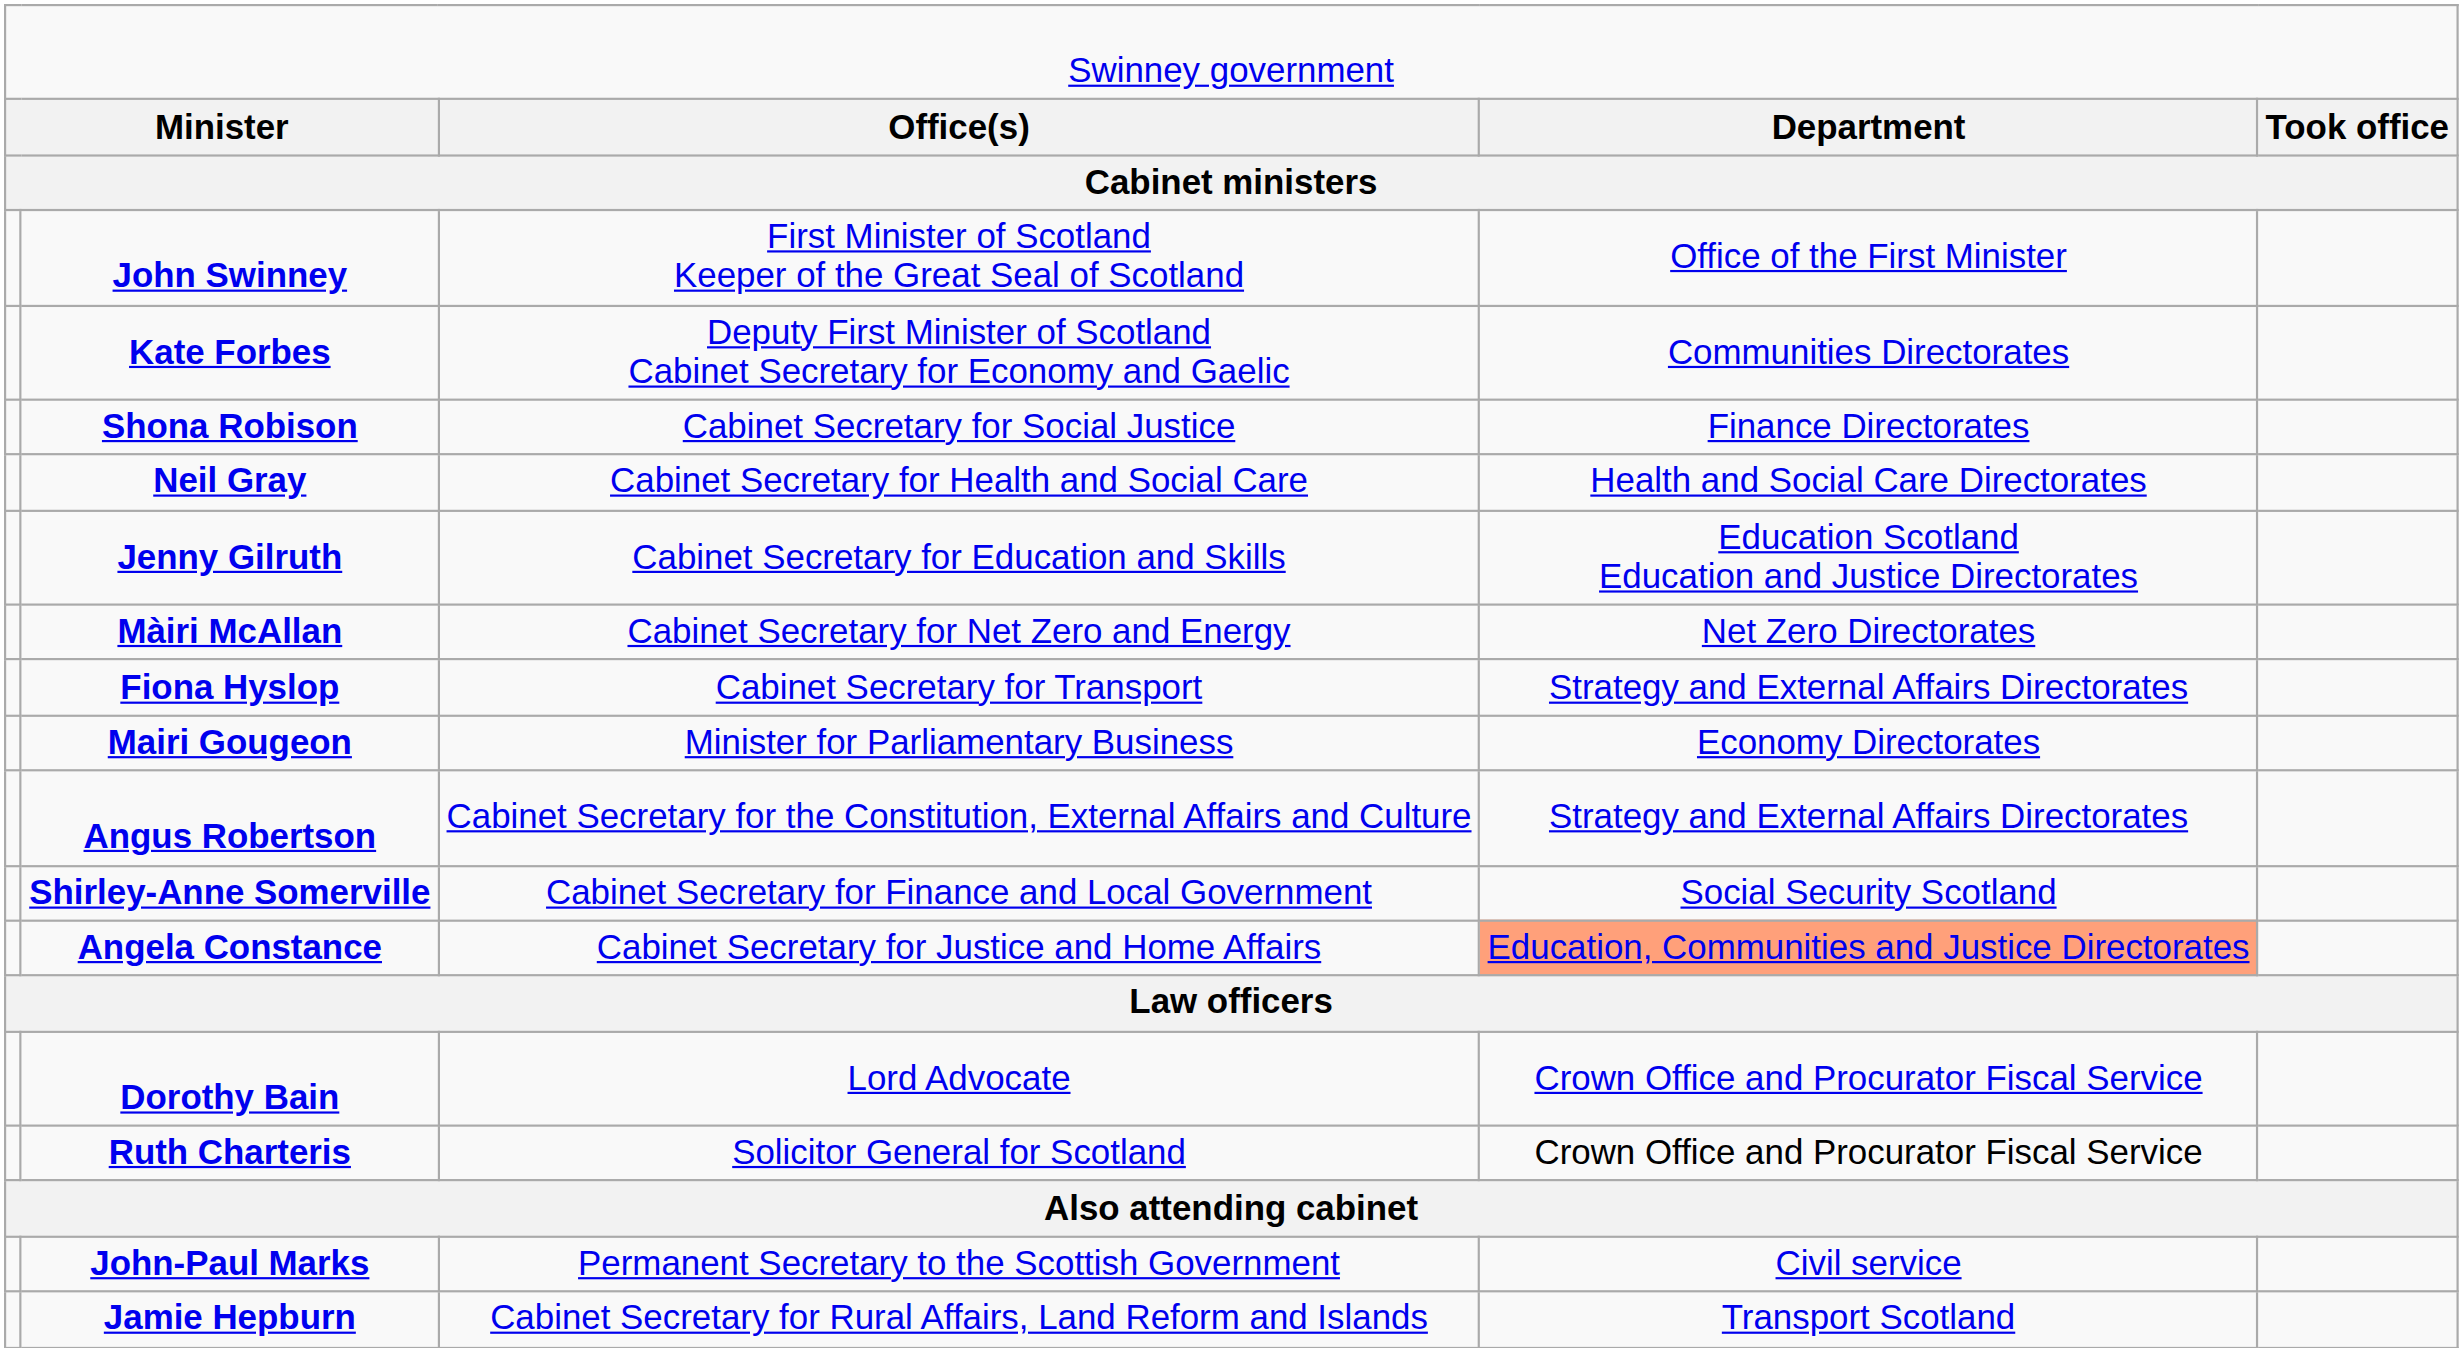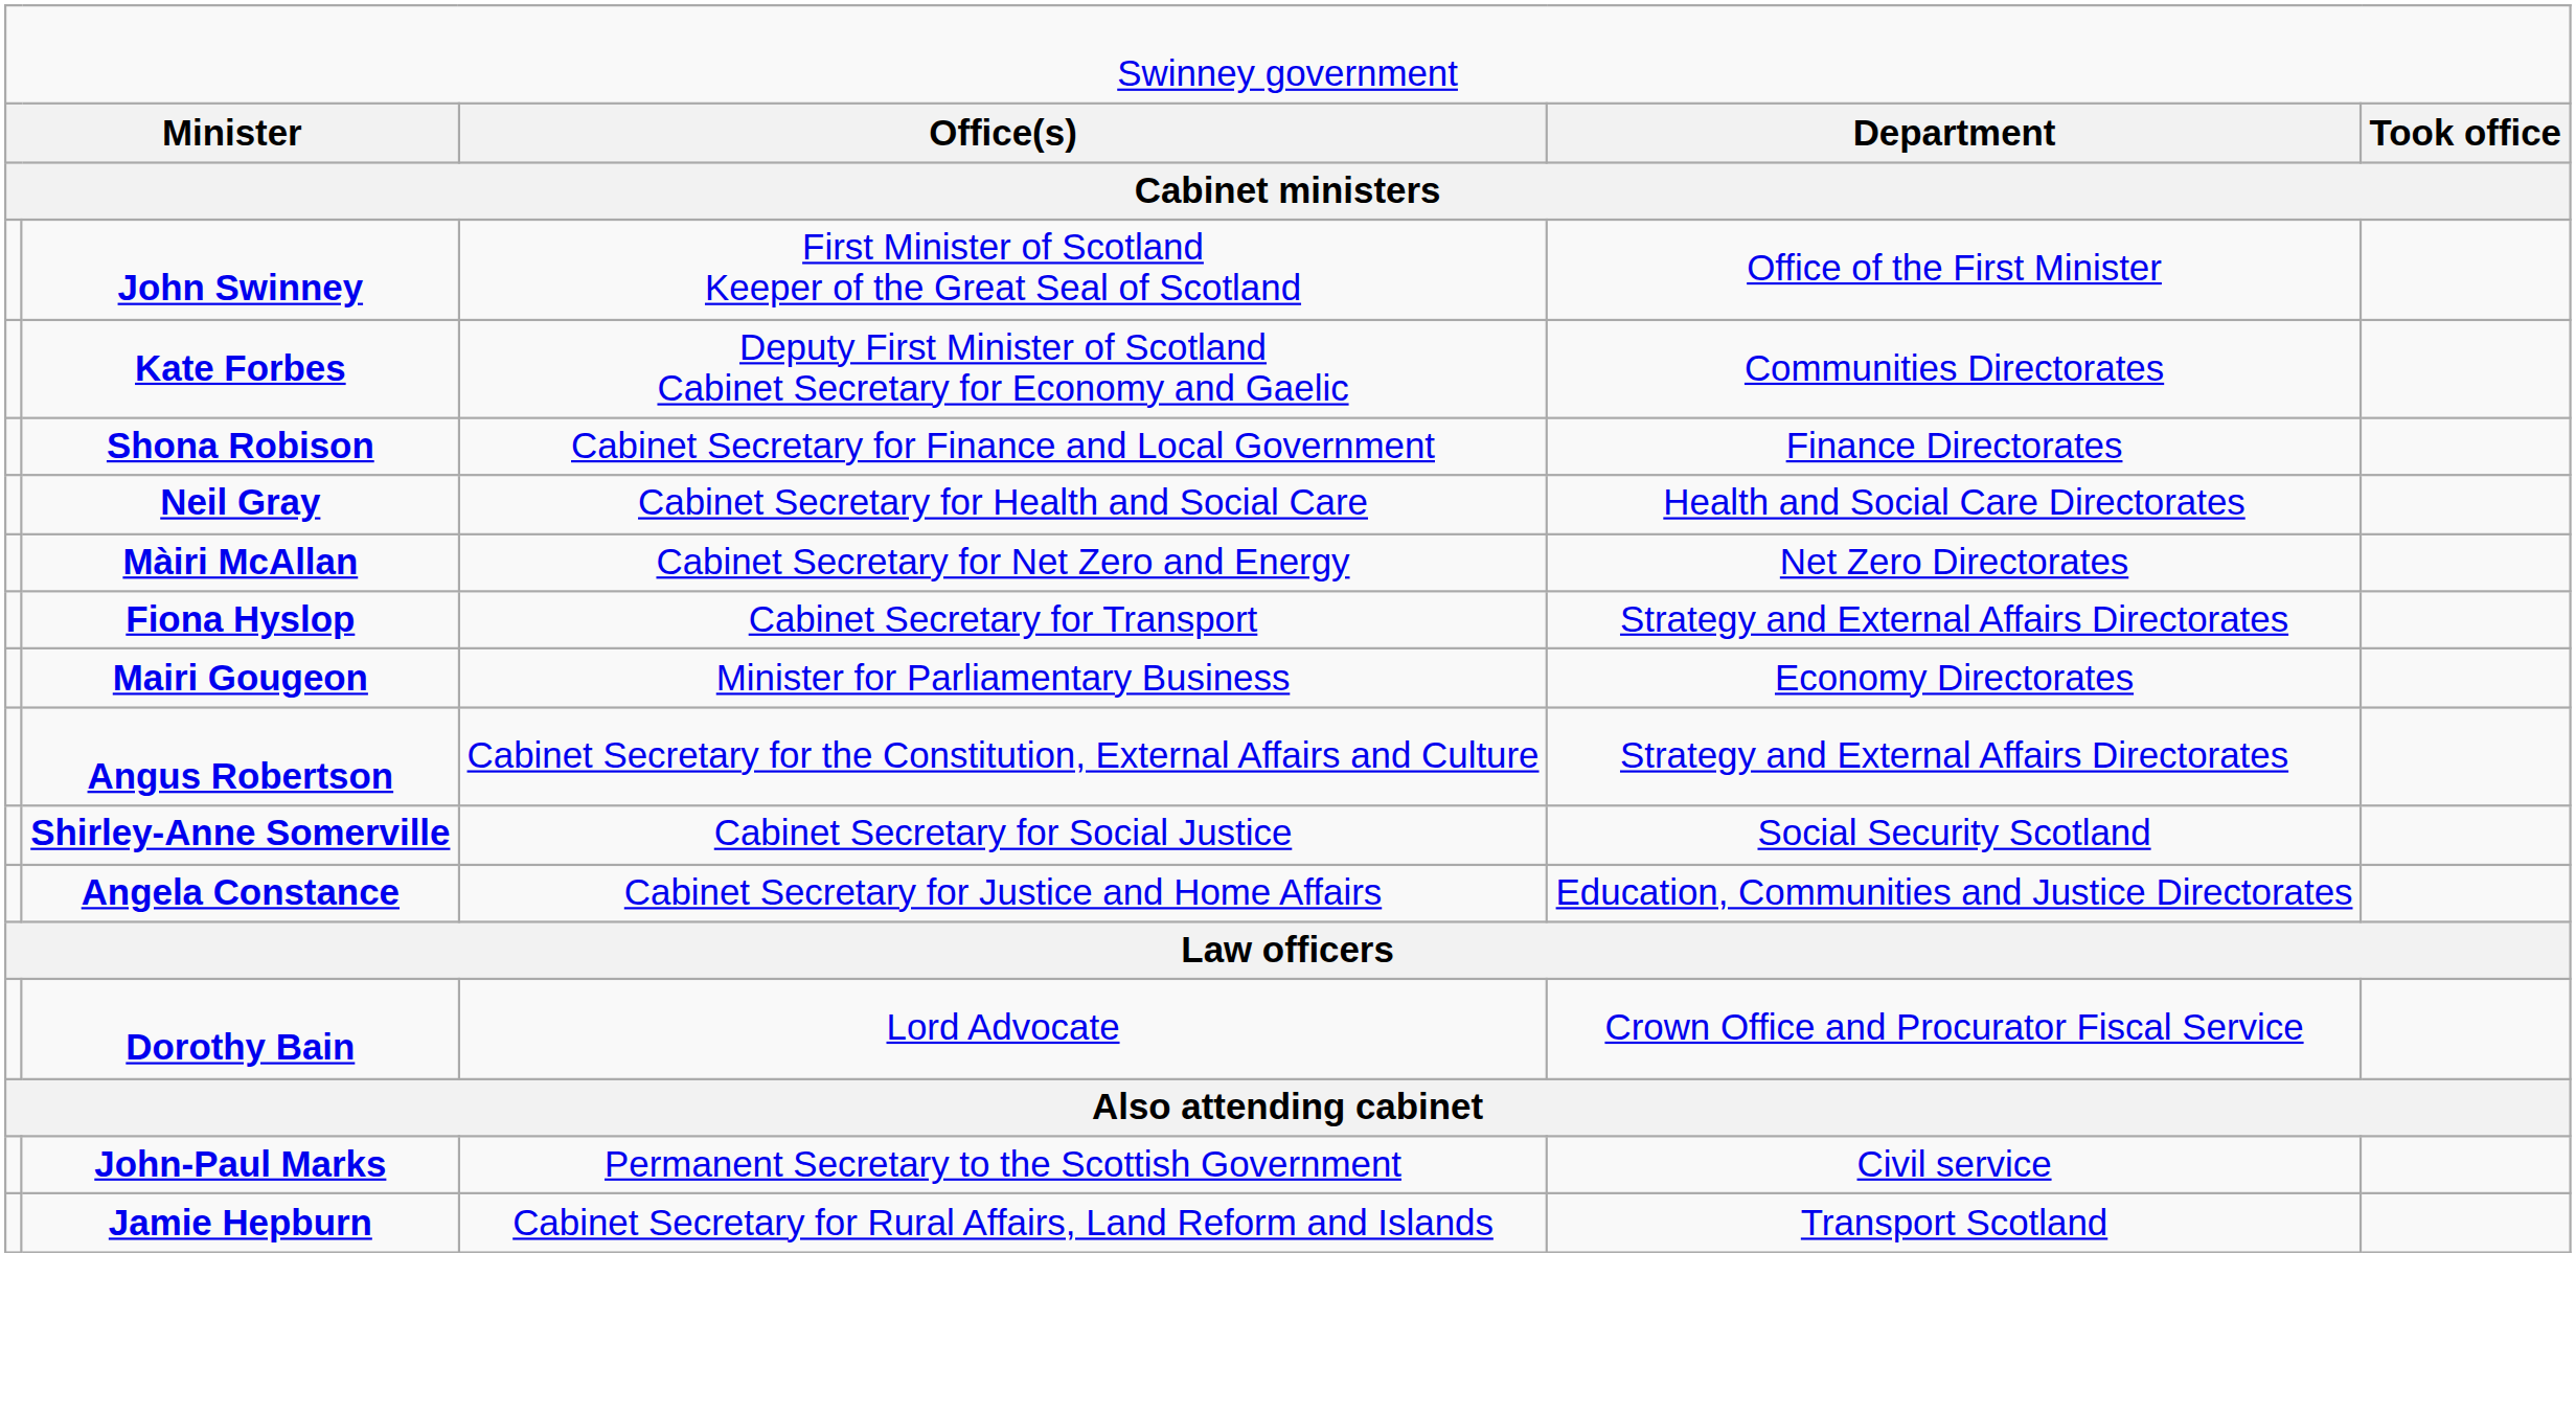 <table class="wikitable" style="text-align:center">
 <tr>
 <td colspan=5><br><a href='#'>Swinney government</a></td>
 </tr>
 <tr>
 <th colspan=2 scope="col">Minister<br></th>
 <th>Office(s)</th>
 <th>Department</th>
 <th>Took office</th>
 </tr>
 <tr>
 <th colspan=5>Cabinet ministers</th>
 </tr>
 <tr>
 <td></td>
 <td scope="row"><br> <strong><a href='#'>John Swinney</a></strong><br></td>
 <td><a href='#'>First Minister of Scotland</a> <br> <a href='#'>Keeper of the Great Seal of Scotland</a></td>
 <td><a href='#'>Office of the First Minister</a></td>
 <td></td>
 </tr>
 <tr>
 <td></td>
 <td scope="row"><strong><a href='#'>Kate Forbes</a></strong><br></td>
 <td><a href='#'>Deputy First Minister of Scotland</a> <br> <a href='#'>Cabinet Secretary for Economy and Gaelic</a></td>
 <td><a href='#'>Communities Directorates</a></td>
 <td></td>
 </tr>
 <tr>
 <td></td>
 <td scope="row"><strong><a href='#'>Shona Robison</a></strong><br></td>
-<td><a href='#'>Cabinet Secretary for Social Justice</a></td>
+<td><a href='#'>Cabinet Secretary for Finance and Local Government</a></td>
 <td><a href='#'>Finance Directorates</a></td>
 <td></td>
 </tr>
 <tr>
 <td></td>
 <td scope="row"><strong><a href='#'>Neil Gray</a></strong><br></td>
 <td><a href='#'>Cabinet Secretary for Health and Social Care</a></td>
 <td><a href='#'>Health and Social Care Directorates</a></td>
-<td></td>
-</tr>
-<tr>
-<td></td>
-<td scope="row"><strong><a href='#'>Jenny Gilruth</a></strong><br></td>
-<td><a href='#'>Cabinet Secretary for Education and Skills</a></td>
-<td><a href='#'>Education Scotland</a> <br> <a href='#'>Education and Justice Directorates</a></td>
 <td></td>
 </tr>
 <tr>
 <td></td>
 <td scope="row"><strong><a href='#'>Màiri McAllan</a></strong><br></td>
 <td><a href='#'>Cabinet Secretary for Net Zero and Energy</a></td>
 <td><a href='#'>Net Zero Directorates</a></td>
 <td></td>
 </tr>
 <tr>
 <td></td>
 <td scope="row"><strong><a href='#'>Fiona Hyslop</a></strong><br></td>
 <td><a href='#'>Cabinet Secretary for Transport</a></td>
 <td><a href='#'>Strategy and External Affairs Directorates</a></td>
 <td></td>
 </tr>
 <tr>
 <td></td>
 <td scope="row"><strong><a href='#'>Mairi Gougeon</a></strong><br></td>
 <td><a href='#'>Minister for Parliamentary Business</a></td>
 <td><a href='#'>Economy Directorates</a></td>
 <td></td>
 </tr>
 <tr>
 <td></td>
 <td scope="row"><br><strong><a href='#'>Angus Robertson</a></strong><br></td>
 <td><a href='#'>Cabinet Secretary for the Constitution, External Affairs and Culture</a></td>
 <td><a href='#'>Strategy and External Affairs Directorates</a></td>
 <td></td>
 </tr>
 <tr>
 <td></td>
 <td scope="row"><strong><a href='#'>Shirley-Anne Somerville</a></strong><br></td>
-<td><a href='#'>Cabinet Secretary for Finance and Local Government</a></td>
+<td><a href='#'>Cabinet Secretary for Social Justice</a></td>
 <td><a href='#'>Social Security Scotland</a></td>
 <td></td>
 </tr>
 <tr>
 <td></td>
 <td scope="row"><strong><a href='#'>Angela Constance</a></strong><br></td>
 <td><a href='#'>Cabinet Secretary for Justice and Home Affairs</a></td>
-<td style="background: lightsalmon;"><a href='#'>Education, Communities and Justice Directorates</a></td>
+<td><a href='#'>Education, Communities and Justice Directorates</a></td>
 <td></td>
 </tr>
 <tr>
 <th colspan=5>Law officers</th>
 </tr>
 <tr>
 <td></td>
 <td scope="row"><br><strong><a href='#'>Dorothy Bain</a></strong></td>
 <td><a href='#'>Lord Advocate</a></td>
 <td><a href='#'>Crown Office and Procurator Fiscal Service</a></td>
-<td></td>
-</tr>
-<tr>
-<td></td>
-<td scope="row"><strong><a href='#'>Ruth Charteris</a></strong></td>
-<td><a href='#'>Solicitor General for Scotland</a></td>
-<td>Crown Office and Procurator Fiscal Service</td>
 <td></td>
 </tr>
 <tr>
 <th colspan=5>Also attending cabinet</th>
 </tr>
 <tr>
 <td></td>
 <td scope="row"><strong><a href='#'>John-Paul Marks</a></strong></td>
 <td><a href='#'>Permanent Secretary to the Scottish Government</a></td>
 <td><a href='#'>Civil service</a></td>
 <td></td>
 </tr>
 <tr>
 <td></td>
 <td scope="row"><strong><a href='#'>Jamie Hepburn</a></strong> <br></td>
 <td><a href='#'>Cabinet Secretary for Rural Affairs, Land Reform and Islands</a></td>
 <td><a href='#'>Transport Scotland</a></td>
 <td></td>
 </tr>
 </table>
